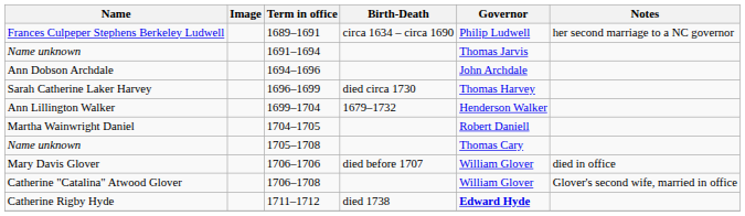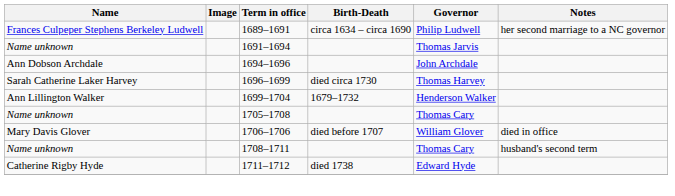 <table class=wikitable>
 <tr>
 <th>Name</th>
 <th>Image</th>
 <th>Term in office</th>
 <th>Birth-Death</th>
 <th>Governor</th>
 <th>Notes</th>
 </tr>
 <tr>
 <td><a href='#'>Frances Culpeper Stephens Berkeley Ludwell</a></td>
 <td></td>
 <td>1689–1691</td>
 <td>circa 1634 – circa 1690</td>
 <td><a href='#'>Philip Ludwell</a></td>
 <td>her second marriage to a NC governor</td>
 </tr>
 <tr>
 <td><em>Name unknown</em></td>
 <td></td>
 <td>1691–1694</td>
 <td></td>
 <td><a href='#'>Thomas Jarvis</a></td>
 <td></td>
 </tr>
 <tr>
 <td>Ann Dobson Archdale</td>
 <td></td>
 <td>1694–1696</td>
 <td></td>
 <td><a href='#'>John Archdale</a></td>
 <td></td>
 </tr>
 <tr>
 <td>Sarah Catherine Laker Harvey</td>
 <td></td>
 <td>1696–1699</td>
 <td>died circa 1730</td>
 <td><a href='#'>Thomas Harvey</a></td>
 <td></td>
 </tr>
 <tr>
 <td>Ann Lillington Walker</td>
 <td></td>
 <td>1699–1704</td>
 <td>1679–1732</td>
 <td><a href='#'>Henderson Walker</a></td>
 <td></td>
 </tr>
 <tr>
-<td>Martha Wainwright Daniel</td>
-<td></td>
-<td>1704–1705</td>
-<td></td>
-<td><a href='#'>Robert Daniell</a></td>
-<td></td>
-</tr>
-<tr>
 <td><em>Name unknown</em></td>
 <td></td>
 <td>1705–1708</td>
 <td></td>
 <td><a href='#'>Thomas Cary</a></td>
 <td></td>
 </tr>
 <tr>
 <td>Mary Davis Glover</td>
 <td></td>
 <td>1706–1706</td>
 <td>died before 1707</td>
 <td><a href='#'>William Glover</a></td>
 <td>died in office</td>
 </tr>
 <tr>
-<td>Catherine "Catalina" Atwood Glover</td>
+<td><em>Name unknown</em></td>
 <td></td>
-<td>1706–1708</td>
+<td>1708–1711</td>
 <td></td>
-<td><a href='#'>William Glover</a></td>
-<td>Glover's second wife, married in office</td>
+<td><a href='#'>Thomas Cary</a></td>
+<td>husband's second term</td>
 </tr>
 <tr>
 <td>Catherine Rigby Hyde</td>
 <td></td>
 <td>1711–1712</td>
 <td>died 1738</td>
-<td><strong><a href='#'>Edward Hyde</a></strong></td>
+<td><a href='#'>Edward Hyde</a></td>
 <td></td>
 </tr>
 <tr>
 </tr>
 </table>
